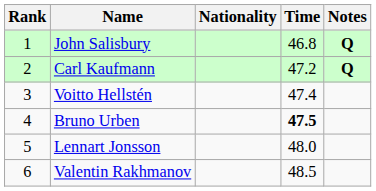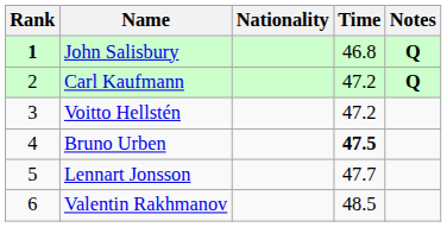 <table class="wikitable sortable" style="text-align:center">
 <tr>
 <th>Rank</th>
 <th>Name</th>
 <th>Nationality</th>
 <th>Time</th>
 <th>Notes</th>
 </tr>
 <tr bgcolor=ccffcc>
-<td>1</td>
+<td><strong>1</strong></td>
 <td align=left><a href='#'>John Salisbury</a></td>
 <td align=left></td>
 <td>46.8</td>
 <td><strong>Q</strong></td>
 </tr>
 <tr bgcolor=ccffcc>
 <td>2</td>
 <td align=left><a href='#'>Carl Kaufmann</a></td>
 <td align=left></td>
 <td>47.2</td>
 <td><strong>Q</strong></td>
 </tr>
 <tr>
 <td>3</td>
 <td align=left><a href='#'>Voitto Hellstén</a></td>
 <td align=left></td>
-<td>47.4</td>
+<td>47.2</td>
 <td></td>
 </tr>
 <tr>
 <td>4</td>
 <td align=left><a href='#'>Bruno Urben</a></td>
 <td align=left></td>
 <td><strong>47.5</strong></td>
 <td></td>
 </tr>
 <tr>
 <td>5</td>
 <td align=left><a href='#'>Lennart Jonsson</a></td>
 <td align=left></td>
-<td>48.0</td>
+<td>47.7</td>
 <td></td>
 </tr>
 <tr>
 <td>6</td>
 <td align=left><a href='#'>Valentin Rakhmanov</a></td>
 <td align=left></td>
 <td>48.5</td>
 <td></td>
 </tr>
 </table>
